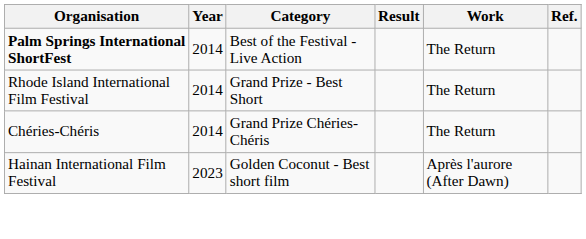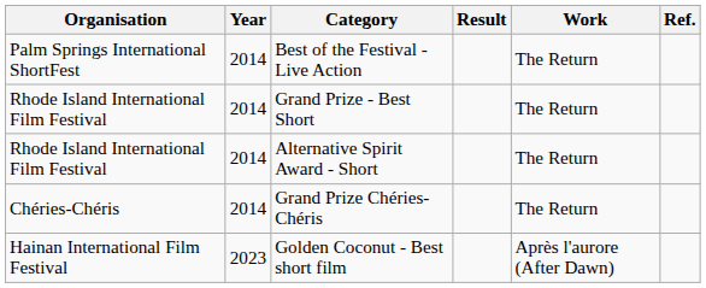 <table class="wikitable">
 <tr>
 <th>Organisation</th>
 <th>Year</th>
 <th>Category</th>
 <th>Result</th>
 <th>Work</th>
 <th>Ref.</th>
 </tr>
 <tr>
-<td><strong>Palm Springs International ShortFest</strong></td>
+<td>Palm Springs International ShortFest</td>
 <td>2014</td>
 <td>Best of the Festival - Live Action</td>
 <td></td>
 <td>The Return</td>
 <td></td>
 </tr>
 <tr>
 <td>Rhode Island International Film Festival</td>
 <td>2014</td>
 <td>Grand Prize - Best Short</td>
+<td></td>
+<td>The Return</td>
+<td></td>
+</tr>
+<tr>
+<td>Rhode Island International Film Festival</td>
+<td>2014</td>
+<td>Alternative Spirit Award - Short</td>
 <td></td>
 <td>The Return</td>
 <td></td>
 </tr>
 <tr>
 <td>Chéries-Chéris</td>
 <td>2014</td>
 <td>Grand Prize Chéries-Chéris</td>
 <td></td>
 <td>The Return</td>
 <td></td>
 </tr>
 <tr>
 <td>Hainan International Film Festival</td>
 <td>2023</td>
 <td>Golden Coconut - Best short film</td>
 <td></td>
 <td>Après l'aurore (After Dawn)</td>
 <td></td>
 </tr>
 </table>
